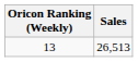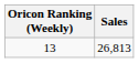 <table class="wikitable">
 <tr>
 <th>Oricon Ranking<br>(Weekly)</th>
 <th>Sales</th>
 </tr>
 <tr>
 <td align="center">13</td>
-<td>26,513</td>
+<td>26,813</td>
 </tr>
 </table>
